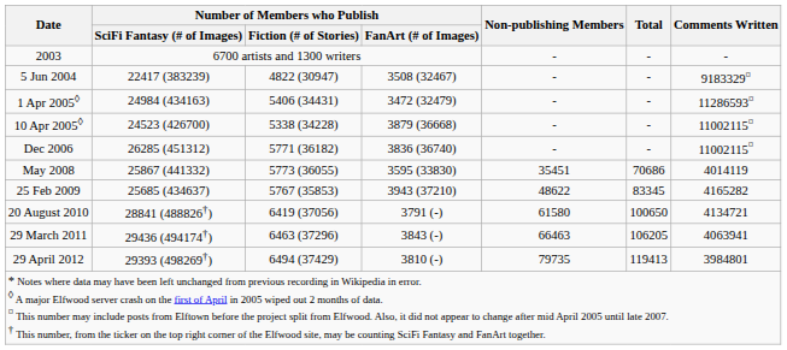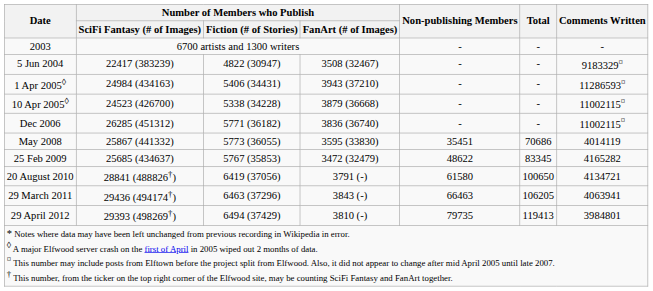 <table class="wikitable" style="text-align:center;">
 <tr>
 <th rowspan="2">Date</th>
 <th colspan="3">Number of Members who Publish</th>
 <th rowspan="2">Non-publishing Members</th>
 <th rowspan="2">Total</th>
 <th rowspan="2">Comments Written</th>
 </tr>
 <tr>
 <th>SciFi Fantasy (# of Images)</th>
 <th>Fiction (# of Stories)</th>
 <th>FanArt (# of Images)</th>
 </tr>
 <tr>
 <td>2003</td>
 <td colspan="3">6700 artists and 1300 writers</td>
 <td>-</td>
 <td>-</td>
 <td>-</td>
 </tr>
 <tr>
 <td>5 Jun 2004</td>
 <td>22417 (383239)</td>
 <td>4822 (30947)</td>
 <td>3508 (32467)</td>
 <td>-</td>
 <td>-</td>
 <td>9183329<sup>¤</sup></td>
 </tr>
 <tr>
 <td>1 Apr 2005<sup>◊</sup></td>
 <td>24984 (434163)</td>
 <td>5406 (34431)</td>
-<td>3472 (32479)</td>
+<td>3943 (37210)</td>
 <td>-</td>
 <td>-</td>
 <td>11286593<sup>¤</sup></td>
 </tr>
 <tr>
 <td>10 Apr 2005<sup>◊</sup></td>
 <td>24523 (426700)</td>
 <td>5338 (34228)</td>
 <td>3879 (36668)</td>
 <td>-</td>
 <td>-</td>
 <td>11002115<sup>¤</sup></td>
 </tr>
 <tr>
 <td>Dec 2006</td>
 <td>26285 (451312)</td>
 <td>5771 (36182)</td>
 <td>3836 (36740)</td>
 <td>-</td>
 <td>-</td>
 <td>11002115<sup>¤</sup></td>
 </tr>
 <tr>
 <td>May 2008</td>
 <td>25867 (441332)</td>
 <td>5773 (36055)</td>
 <td>3595 (33830)</td>
 <td>35451</td>
 <td>70686</td>
 <td>4014119</td>
 </tr>
 <tr>
 <td>25 Feb 2009</td>
 <td>25685 (434637)</td>
 <td>5767 (35853)</td>
-<td>3943 (37210)</td>
+<td>3472 (32479)</td>
 <td>48622</td>
 <td>83345</td>
 <td>4165282</td>
 </tr>
 <tr>
 <td>20 August 2010</td>
 <td>28841 (488826<sup>†</sup>)</td>
 <td>6419 (37056)</td>
 <td>3791 (-)</td>
 <td>61580</td>
 <td>100650</td>
 <td>4134721</td>
 </tr>
 <tr>
 <td>29 March 2011</td>
 <td>29436 (494174<sup>†</sup>)</td>
 <td>6463 (37296)</td>
 <td>3843 (-)</td>
 <td>66463</td>
 <td>106205</td>
 <td>4063941</td>
 </tr>
 <tr>
 <td>29 April 2012</td>
 <td>29393 (498269<sup>†</sup>)</td>
 <td>6494 (37429)</td>
 <td>3810 (-)</td>
 <td>79735</td>
 <td>119413</td>
 <td>3984801</td>
 </tr>
 <tr>
 <td colspan="7" style="text-align:left;">*<small> Notes where data may have been left unchanged from previous recording in Wikipedia in error.<br></small><sup>◊</sup><small> A major Elfwood server crash on the <a href='#'>first of April</a> in 2005 wiped out 2 months of data.<br></small><sup>¤</sup><small> This number may include posts from Elftown before the project split from Elfwood. Also, it did not appear to change after mid April 2005 until late 2007.<br></small><sup>†</sup><small> This number, from the ticker on the top right corner of the Elfwood site, may be counting SciFi Fantasy and FanArt together.</small></td>
 </tr>
 </table>
